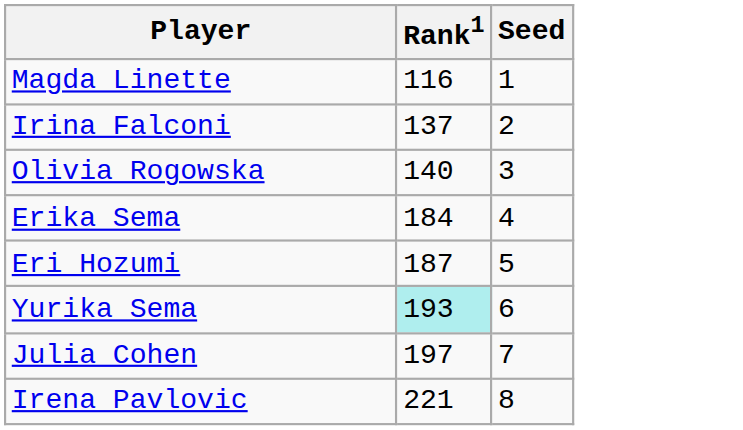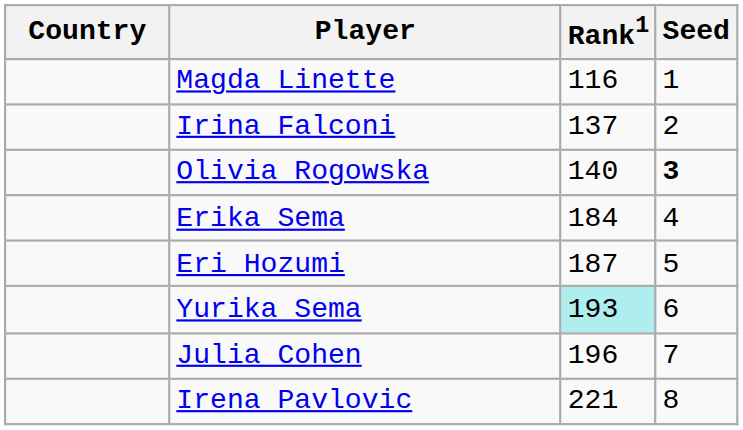 <table class="sortable wikitable">
 <tr>
+<th width="70">Country</th>
 <th width="175">Player</th>
 <th>Rank<sup>1</sup></th>
 <th>Seed</th>
 </tr>
 <tr>
+<td></td>
 <td><a href='#'>Magda Linette</a></td>
 <td>116</td>
 <td>1</td>
 </tr>
 <tr>
+<td></td>
 <td><a href='#'>Irina Falconi</a></td>
 <td>137</td>
 <td>2</td>
 </tr>
 <tr>
+<td></td>
 <td><a href='#'>Olivia Rogowska</a></td>
 <td>140</td>
-<td>3</td>
+<td><strong>3</strong></td>
 </tr>
 <tr>
+<td></td>
 <td><a href='#'>Erika Sema</a></td>
 <td>184</td>
 <td>4</td>
 </tr>
 <tr>
+<td></td>
 <td><a href='#'>Eri Hozumi</a></td>
 <td>187</td>
 <td>5</td>
 </tr>
 <tr>
+<td></td>
 <td><a href='#'>Yurika Sema</a></td>
 <td style="background: paleturquoise;">193</td>
 <td>6</td>
 </tr>
 <tr>
+<td></td>
 <td><a href='#'>Julia Cohen</a></td>
-<td>197</td>
+<td>196</td>
 <td>7</td>
 </tr>
 <tr>
+<td></td>
 <td><a href='#'>Irena Pavlovic</a></td>
 <td>221</td>
 <td>8</td>
 </tr>
 </table>
